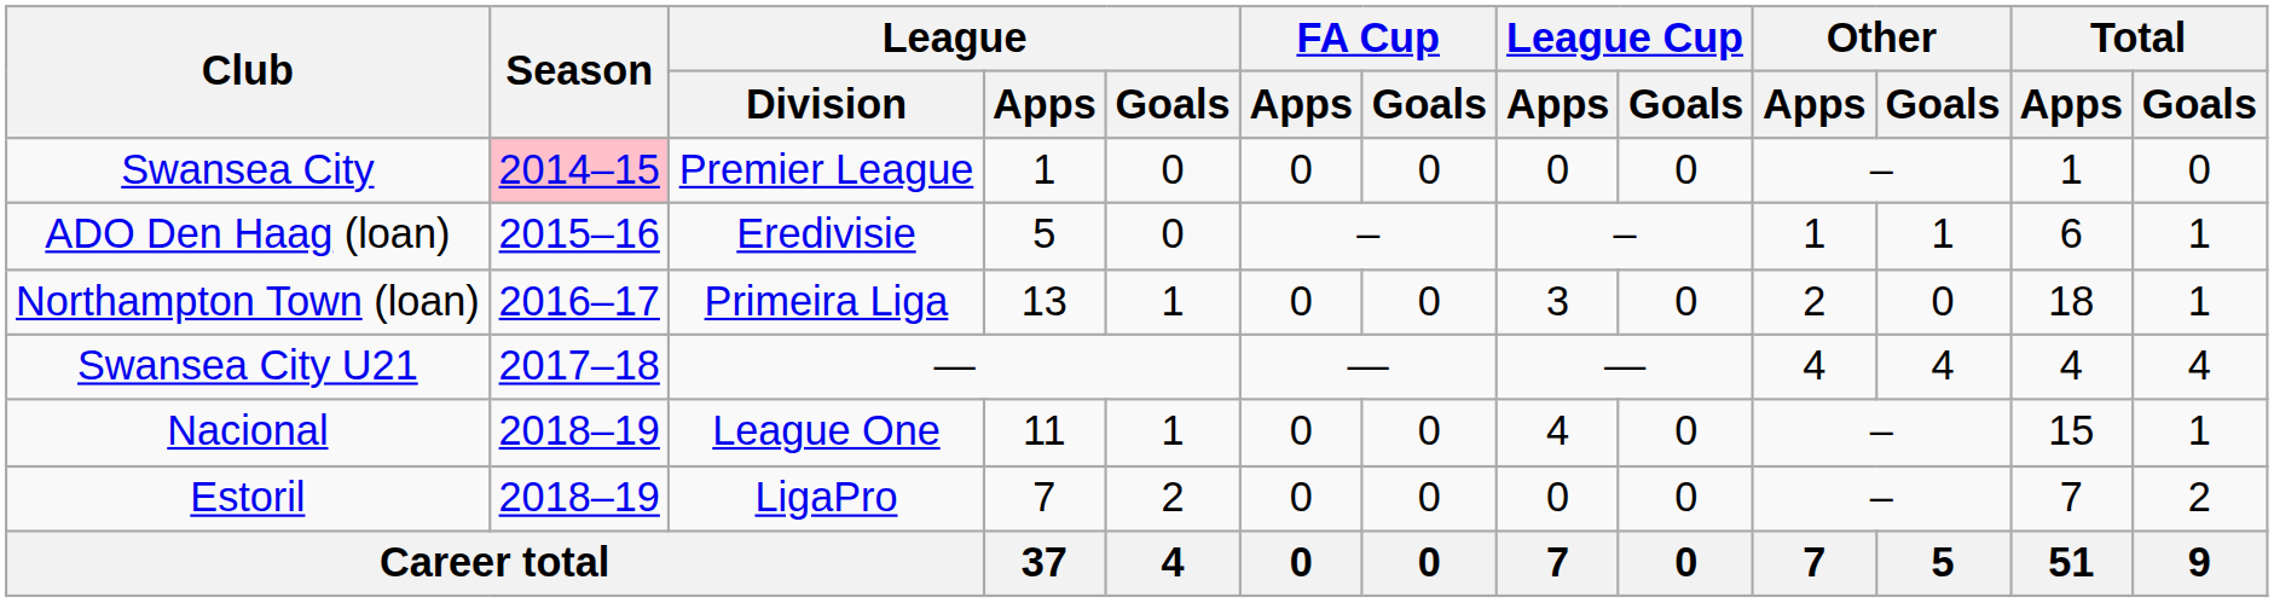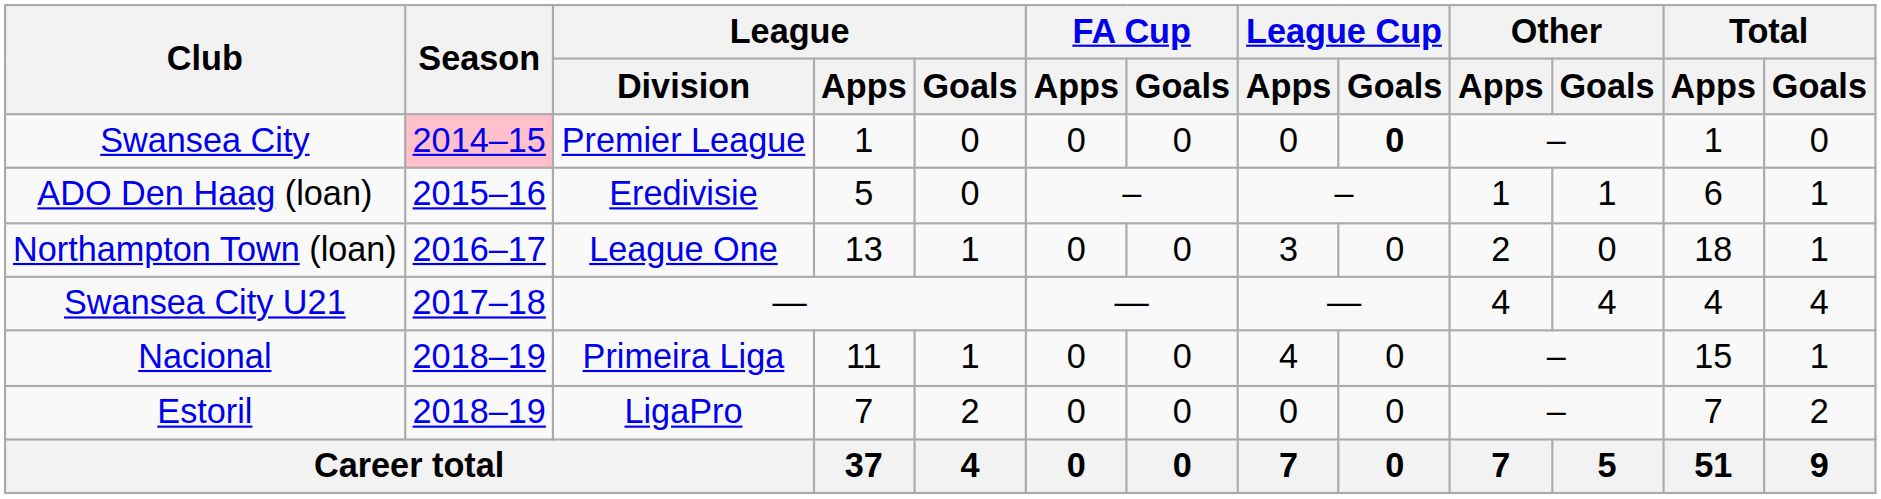 <table class="wikitable" style="text-align:center">
 <tr>
 <th rowspan="2">Club</th>
 <th rowspan="2">Season</th>
 <th colspan="3">League</th>
 <th colspan="2"><a href='#'>FA Cup</a></th>
 <th colspan="2"><a href='#'>League Cup</a></th>
 <th colspan="2">Other</th>
 <th colspan="2">Total</th>
 </tr>
 <tr>
 <th>Division</th>
 <th>Apps</th>
 <th>Goals</th>
 <th>Apps</th>
 <th>Goals</th>
 <th>Apps</th>
 <th>Goals</th>
 <th>Apps</th>
 <th>Goals</th>
 <th>Apps</th>
 <th>Goals</th>
 </tr>
 <tr>
 <td><a href='#'>Swansea City</a></td>
 <td style="background: pink;"><a href='#'>2014–15</a></td>
 <td><a href='#'>Premier League</a></td>
 <td>1</td>
 <td>0</td>
 <td>0</td>
 <td>0</td>
 <td>0</td>
-<td>0</td>
+<td><strong>0</strong></td>
 <td colspan="2">–</td>
 <td>1</td>
 <td>0</td>
 </tr>
 <tr>
 <td><a href='#'>ADO Den Haag</a> (loan)</td>
 <td><a href='#'>2015–16</a></td>
 <td><a href='#'>Eredivisie</a></td>
 <td>5</td>
 <td>0</td>
 <td colspan="2">–</td>
 <td colspan="2">–</td>
 <td>1</td>
 <td>1</td>
 <td>6</td>
 <td>1</td>
 </tr>
 <tr>
 <td><a href='#'>Northampton Town</a> (loan)</td>
 <td><a href='#'>2016–17</a></td>
-<td><a href='#'>Primeira Liga</a></td>
+<td><a href='#'>League One</a></td>
 <td>13</td>
 <td>1</td>
 <td>0</td>
 <td>0</td>
 <td>3</td>
 <td>0</td>
 <td>2</td>
 <td>0</td>
 <td>18</td>
 <td>1</td>
 </tr>
 <tr>
 <td><a href='#'>Swansea City U21</a></td>
 <td><a href='#'>2017–18</a></td>
 <td colspan="3">—</td>
 <td colspan="2">—</td>
 <td colspan="2">—</td>
 <td>4</td>
 <td>4</td>
 <td>4</td>
 <td>4</td>
 </tr>
 <tr>
 <td><a href='#'>Nacional</a></td>
 <td><a href='#'>2018–19</a></td>
-<td><a href='#'>League One</a></td>
+<td><a href='#'>Primeira Liga</a></td>
 <td>11</td>
 <td>1</td>
 <td>0</td>
 <td>0</td>
 <td>4</td>
 <td>0</td>
 <td colspan="2">–</td>
 <td>15</td>
 <td>1</td>
 </tr>
 <tr>
 <td><a href='#'>Estoril</a></td>
 <td><a href='#'>2018–19</a></td>
 <td><a href='#'>LigaPro</a></td>
 <td>7</td>
 <td>2</td>
 <td>0</td>
 <td>0</td>
 <td>0</td>
 <td>0</td>
 <td colspan="2">–</td>
 <td>7</td>
 <td>2</td>
 </tr>
 <tr>
 <th colspan="3">Career total</th>
 <th>37</th>
 <th>4</th>
 <th>0</th>
 <th>0</th>
 <th>7</th>
 <th>0</th>
 <th>7</th>
 <th>5</th>
 <th>51</th>
 <th>9</th>
 </tr>
 </table>
